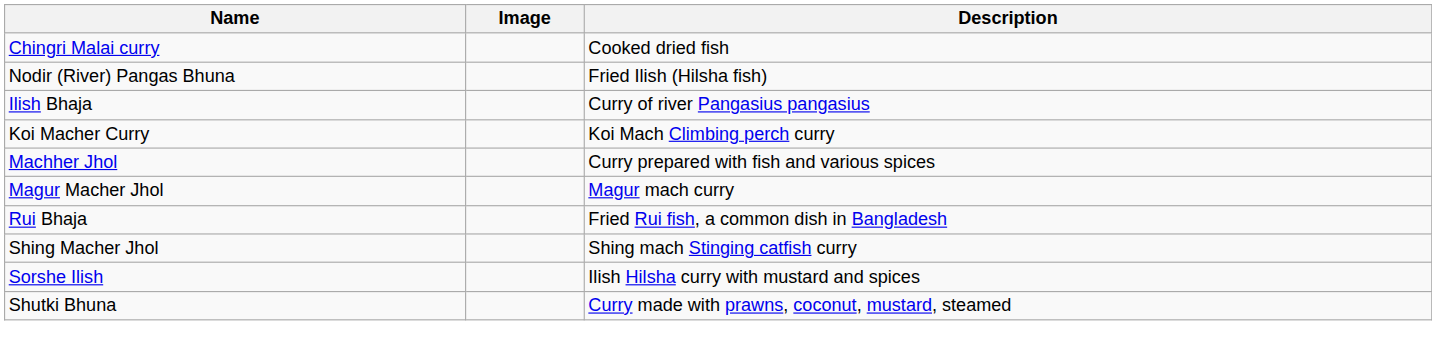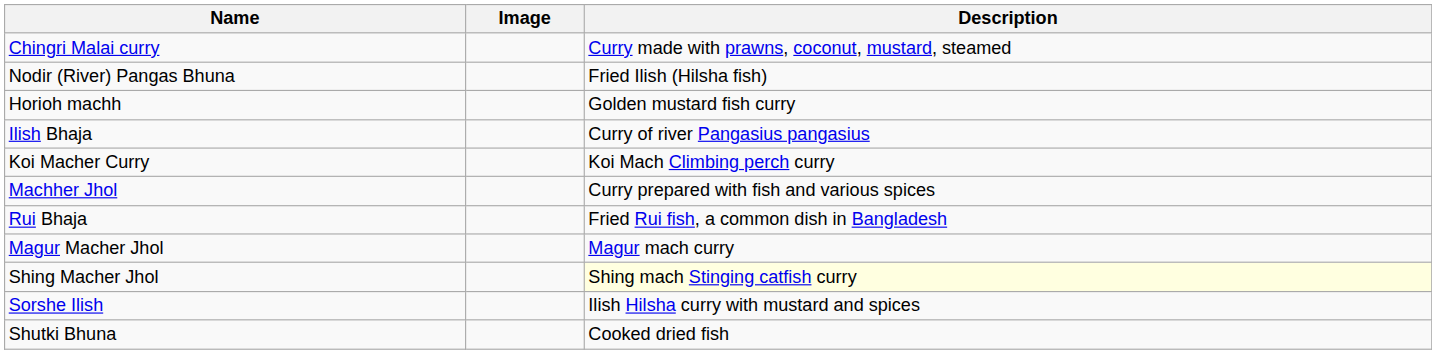 <table class="wikitable sortable" width="100%">
 <tr>
 <th>Name</th>
 <th>Image</th>
 <th>Description</th>
 </tr>
 <tr>
 <td><a href='#'>Chingri Malai curry</a></td>
 <td></td>
-<td>Cooked dried fish</td>
+<td><a href='#'>Curry</a> made with <a href='#'>prawns</a>, <a href='#'>coconut</a>, <a href='#'>mustard</a>, steamed</td>
 </tr>
 <tr>
 <td>Nodir (River) Pangas Bhuna</td>
 <td></td>
 <td>Fried Ilish (Hilsha fish)</td>
+</tr>
+<tr>
+<td>Horioh machh</td>
+<td></td>
+<td>Golden mustard fish curry</td>
 </tr>
 <tr>
 <td><a href='#'>Ilish</a> Bhaja</td>
 <td></td>
 <td>Curry of river <a href='#'>Pangasius pangasius</a></td>
 </tr>
 <tr>
 <td>Koi Macher Curry</td>
 <td></td>
 <td>Koi Mach <a href='#'>Climbing perch</a> curry</td>
 </tr>
 <tr>
 <td><a href='#'>Machher Jhol</a></td>
 <td></td>
 <td>Curry prepared with fish and various spices</td>
 </tr>
 <tr>
+<td><a href='#'>Rui</a> Bhaja</td>
+<td></td>
+<td>Fried <a href='#'>Rui fish</a>, a common dish in <a href='#'>Bangladesh</a></td>
+</tr>
+<tr>
 <td><a href='#'>Magur</a> Macher Jhol</td>
 <td></td>
 <td><a href='#'>Magur</a> mach curry</td>
 </tr>
 <tr>
-<td><a href='#'>Rui</a> Bhaja</td>
-<td></td>
-<td>Fried <a href='#'>Rui fish</a>, a common dish in <a href='#'>Bangladesh</a></td>
-</tr>
-<tr>
 <td>Shing Macher Jhol</td>
 <td></td>
-<td>Shing mach <a href='#'>Stinging catfish</a> curry</td>
+<td style="background: lightyellow;">Shing mach <a href='#'>Stinging catfish</a> curry</td>
 </tr>
 <tr>
 <td><a href='#'>Sorshe Ilish</a></td>
 <td></td>
 <td>Ilish <a href='#'>Hilsha</a> curry with mustard and spices</td>
 </tr>
 <tr>
 <td>Shutki Bhuna</td>
 <td></td>
-<td><a href='#'>Curry</a> made with <a href='#'>prawns</a>, <a href='#'>coconut</a>, <a href='#'>mustard</a>, steamed</td>
+<td>Cooked dried fish</td>
 </tr>
 </table>
